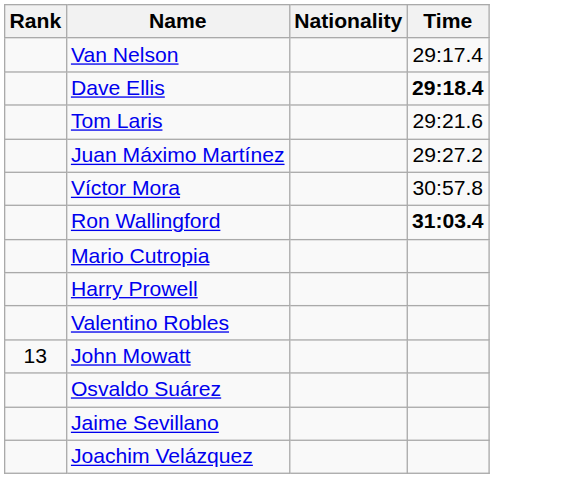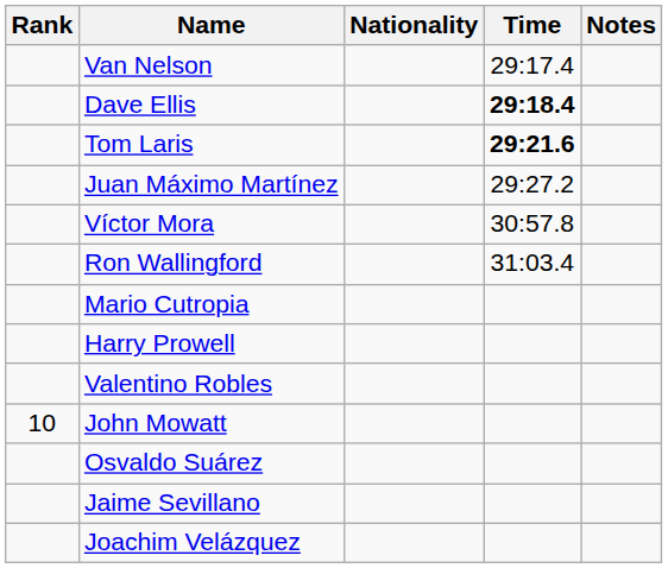 <table class="wikitable sortable" style="text-align:center">
 <tr>
 <th>Rank</th>
 <th>Name</th>
 <th>Nationality</th>
 <th>Time</th>
+<th>Notes</th>
 </tr>
 <tr>
 <td></td>
 <td align=left><a href='#'>Van Nelson</a></td>
 <td align=left></td>
 <td>29:17.4</td>
+<td></td>
 </tr>
 <tr>
 <td></td>
 <td align=left><a href='#'>Dave Ellis</a></td>
 <td align=left></td>
 <td><strong>29:18.4</strong></td>
+<td></td>
 </tr>
 <tr>
 <td></td>
 <td align=left><a href='#'>Tom Laris</a></td>
 <td align=left></td>
-<td>29:21.6</td>
+<td><strong>29:21.6</strong></td>
+<td></td>
 </tr>
 <tr>
 <td></td>
 <td align=left><a href='#'>Juan Máximo Martínez</a></td>
 <td align=left></td>
 <td>29:27.2</td>
+<td></td>
 </tr>
 <tr>
 <td></td>
 <td align=left><a href='#'>Víctor Mora</a></td>
 <td align=left></td>
 <td>30:57.8</td>
+<td></td>
 </tr>
 <tr>
 <td></td>
 <td align=left><a href='#'>Ron Wallingford</a></td>
 <td align=left></td>
-<td><strong>31:03.4</strong></td>
+<td>31:03.4</td>
+<td></td>
 </tr>
 <tr>
 <td></td>
 <td align=left><a href='#'>Mario Cutropia</a></td>
 <td align=left></td>
+<td></td>
 <td></td>
 </tr>
 <tr>
 <td></td>
 <td align=left><a href='#'>Harry Prowell</a></td>
 <td align=left></td>
 <td></td>
+<td></td>
 </tr>
 <tr>
 <td></td>
 <td align=left><a href='#'>Valentino Robles</a></td>
 <td align=left></td>
 <td></td>
+<td></td>
 </tr>
 <tr>
-<td>13</td>
+<td>10</td>
 <td align=left><a href='#'>John Mowatt</a></td>
 <td align=left></td>
+<td></td>
 <td></td>
 </tr>
 <tr>
 <td></td>
 <td align=left><a href='#'>Osvaldo Suárez</a></td>
 <td align=left></td>
 <td></td>
+<td></td>
 </tr>
 <tr>
 <td></td>
 <td align=left><a href='#'>Jaime Sevillano</a></td>
 <td align=left></td>
+<td></td>
 <td></td>
 </tr>
 <tr>
 <td></td>
 <td align=left><a href='#'>Joachim Velázquez</a></td>
 <td align=left></td>
 <td></td>
+<td></td>
 </tr>
 </table>
